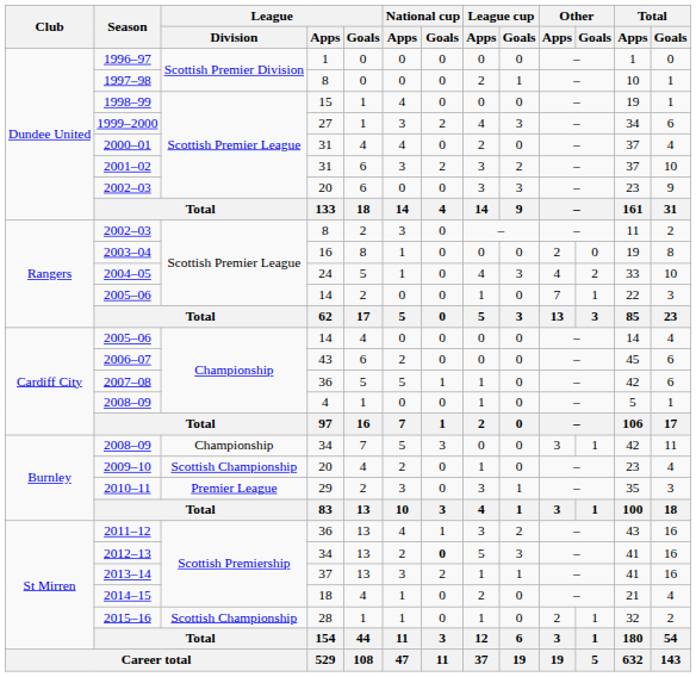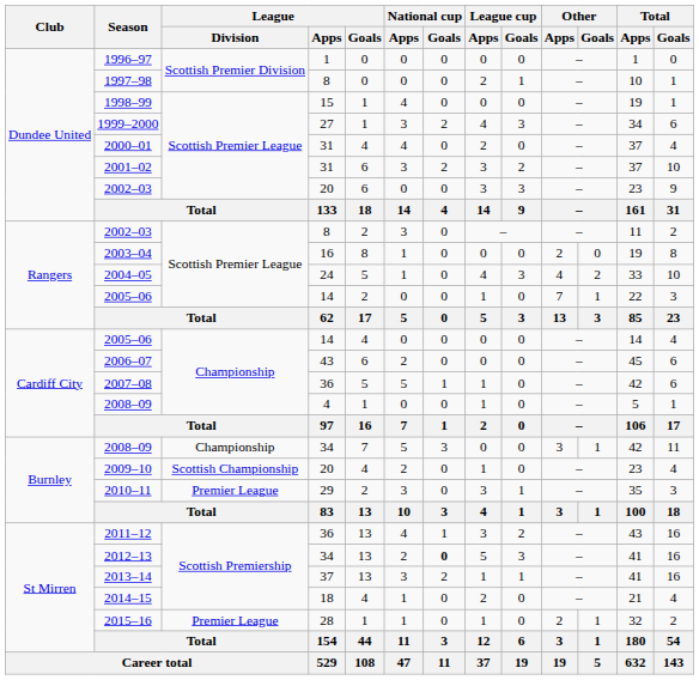 <table class="wikitable" style="text-align: center;">
 <tr>
 <th rowspan="2">Club</th>
 <th rowspan="2">Season</th>
 <th colspan="3">League</th>
 <th colspan="2">National cup</th>
 <th colspan="2">League cup</th>
 <th colspan="2">Other</th>
 <th colspan="2">Total</th>
 </tr>
 <tr>
 <th>Division</th>
 <th>Apps</th>
 <th>Goals</th>
 <th>Apps</th>
 <th>Goals</th>
 <th>Apps</th>
 <th>Goals</th>
 <th>Apps</th>
 <th>Goals</th>
 <th>Apps</th>
 <th>Goals</th>
 </tr>
 <tr>
 <td rowspan="8" valign="center"><a href='#'>Dundee United</a></td>
 <td><a href='#'>1996–97</a></td>
 <td rowspan="2"><a href='#'>Scottish Premier Division</a></td>
 <td>1</td>
 <td>0</td>
 <td>0</td>
 <td>0</td>
 <td>0</td>
 <td>0</td>
 <td colspan="2">–</td>
 <td>1</td>
 <td>0</td>
 </tr>
 <tr>
 <td><a href='#'>1997–98</a></td>
 <td>8</td>
 <td>0</td>
 <td>0</td>
 <td>0</td>
 <td>2</td>
 <td>1</td>
 <td colspan="2">–</td>
 <td>10</td>
 <td>1</td>
 </tr>
 <tr>
 <td><a href='#'>1998–99</a></td>
 <td rowspan="5"><a href='#'>Scottish Premier League</a></td>
 <td>15</td>
 <td>1</td>
 <td>4</td>
 <td>0</td>
 <td>0</td>
 <td>0</td>
 <td colspan="2">–</td>
 <td>19</td>
 <td>1</td>
 </tr>
 <tr>
 <td><a href='#'>1999–2000</a></td>
 <td>27</td>
 <td>1</td>
 <td>3</td>
 <td>2</td>
 <td>4</td>
 <td>3</td>
 <td colspan="2">–</td>
 <td>34</td>
 <td>6</td>
 </tr>
 <tr>
 <td><a href='#'>2000–01</a></td>
 <td>31</td>
 <td>4</td>
 <td>4</td>
 <td>0</td>
 <td>2</td>
 <td>0</td>
 <td colspan="2">–</td>
 <td>37</td>
 <td>4</td>
 </tr>
 <tr>
 <td><a href='#'>2001–02</a></td>
 <td>31</td>
 <td>6</td>
 <td>3</td>
 <td>2</td>
 <td>3</td>
 <td>2</td>
 <td colspan="2">–</td>
 <td>37</td>
 <td>10</td>
 </tr>
 <tr>
 <td><a href='#'>2002–03</a></td>
 <td>20</td>
 <td>6</td>
 <td>0</td>
 <td>0</td>
 <td>3</td>
 <td>3</td>
 <td colspan="2">–</td>
 <td>23</td>
 <td>9</td>
 </tr>
 <tr>
 <th colspan="2">Total</th>
 <th>133</th>
 <th>18</th>
 <th>14</th>
 <th>4</th>
 <th>14</th>
 <th>9</th>
 <th colspan="2">–</th>
 <th>161</th>
 <th>31</th>
 </tr>
 <tr>
 <td rowspan="5" valign="center"><a href='#'>Rangers</a></td>
 <td><a href='#'>2002–03</a></td>
 <td rowspan="4">Scottish Premier League</td>
 <td>8</td>
 <td>2</td>
 <td>3</td>
 <td>0</td>
 <td colspan="2">–</td>
 <td colspan="2">–</td>
 <td>11</td>
 <td>2</td>
 </tr>
 <tr>
 <td><a href='#'>2003–04</a></td>
 <td>16</td>
 <td>8</td>
 <td>1</td>
 <td>0</td>
 <td>0</td>
 <td>0</td>
 <td>2</td>
 <td>0</td>
 <td>19</td>
 <td>8</td>
 </tr>
 <tr>
 <td><a href='#'>2004–05</a></td>
 <td>24</td>
 <td>5</td>
 <td>1</td>
 <td>0</td>
 <td>4</td>
 <td>3</td>
 <td>4</td>
 <td>2</td>
 <td>33</td>
 <td>10</td>
 </tr>
 <tr>
 <td><a href='#'>2005–06</a></td>
 <td>14</td>
 <td>2</td>
 <td>0</td>
 <td>0</td>
 <td>1</td>
 <td>0</td>
 <td>7</td>
 <td>1</td>
 <td>22</td>
 <td>3</td>
 </tr>
 <tr>
 <th colspan="2">Total</th>
 <th>62</th>
 <th>17</th>
 <th>5</th>
 <th>0</th>
 <th>5</th>
 <th>3</th>
 <th>13</th>
 <th>3</th>
 <th>85</th>
 <th>23</th>
 </tr>
 <tr>
 <td rowspan="5" valign="center"><a href='#'>Cardiff City</a></td>
 <td><a href='#'>2005–06</a></td>
 <td rowspan="4"><a href='#'>Championship</a></td>
 <td>14</td>
 <td>4</td>
 <td>0</td>
 <td>0</td>
 <td>0</td>
 <td>0</td>
 <td colspan="2">–</td>
 <td>14</td>
 <td>4</td>
 </tr>
 <tr>
 <td><a href='#'>2006–07</a></td>
 <td>43</td>
 <td>6</td>
 <td>2</td>
 <td>0</td>
 <td>0</td>
 <td>0</td>
 <td colspan="2">–</td>
 <td>45</td>
 <td>6</td>
 </tr>
 <tr>
 <td><a href='#'>2007–08</a></td>
 <td>36</td>
 <td>5</td>
 <td>5</td>
 <td>1</td>
 <td>1</td>
 <td>0</td>
 <td colspan="2">–</td>
 <td>42</td>
 <td>6</td>
 </tr>
 <tr>
 <td><a href='#'>2008–09</a></td>
 <td>4</td>
 <td>1</td>
 <td>0</td>
 <td>0</td>
 <td>1</td>
 <td>0</td>
 <td colspan="2">–</td>
 <td>5</td>
 <td>1</td>
 </tr>
 <tr>
 <th colspan="2">Total</th>
 <th>97</th>
 <th>16</th>
 <th>7</th>
 <th>1</th>
 <th>2</th>
 <th>0</th>
 <th colspan="2">–</th>
 <th>106</th>
 <th>17</th>
 </tr>
 <tr>
 <td rowspan="4" valign="center"><a href='#'>Burnley</a></td>
 <td><a href='#'>2008–09</a></td>
 <td>Championship</td>
 <td>34</td>
 <td>7</td>
 <td>5</td>
 <td>3</td>
 <td>0</td>
 <td>0</td>
 <td>3</td>
 <td>1</td>
 <td>42</td>
 <td>11</td>
 </tr>
 <tr>
 <td><a href='#'>2009–10</a></td>
 <td><a href='#'>Scottish Championship</a></td>
 <td>20</td>
 <td>4</td>
 <td>2</td>
 <td>0</td>
 <td>1</td>
 <td>0</td>
 <td colspan="2">–</td>
 <td>23</td>
 <td>4</td>
 </tr>
 <tr>
 <td><a href='#'>2010–11</a></td>
 <td><a href='#'>Premier League</a></td>
 <td>29</td>
 <td>2</td>
 <td>3</td>
 <td>0</td>
 <td>3</td>
 <td>1</td>
 <td colspan="2">–</td>
 <td>35</td>
 <td>3</td>
 </tr>
 <tr>
 <th colspan="2">Total</th>
 <th>83</th>
 <th>13</th>
 <th>10</th>
 <th>3</th>
 <th>4</th>
 <th>1</th>
 <th>3</th>
 <th>1</th>
 <th>100</th>
 <th>18</th>
 </tr>
 <tr>
 <td rowspan="6" valign="center"><a href='#'>St Mirren</a></td>
 <td><a href='#'>2011–12</a></td>
 <td rowspan="4"><a href='#'>Scottish Premiership</a></td>
 <td>36</td>
 <td>13</td>
 <td>4</td>
 <td>1</td>
 <td>3</td>
 <td>2</td>
 <td colspan="2">–</td>
 <td>43</td>
 <td>16</td>
 </tr>
 <tr>
 <td><a href='#'>2012–13</a></td>
 <td>34</td>
 <td>13</td>
 <td>2</td>
 <td><strong>0</strong></td>
 <td>5</td>
 <td>3</td>
 <td colspan="2">–</td>
 <td>41</td>
 <td>16</td>
 </tr>
 <tr>
 <td><a href='#'>2013–14</a></td>
 <td>37</td>
 <td>13</td>
 <td>3</td>
 <td>2</td>
 <td>1</td>
 <td>1</td>
 <td colspan="2">–</td>
 <td>41</td>
 <td>16</td>
 </tr>
 <tr>
 <td><a href='#'>2014–15</a></td>
 <td>18</td>
 <td>4</td>
 <td>1</td>
 <td>0</td>
 <td>2</td>
 <td>0</td>
 <td colspan="2">–</td>
 <td>21</td>
 <td>4</td>
 </tr>
 <tr>
 <td><a href='#'>2015–16</a></td>
-<td><a href='#'>Scottish Championship</a></td>
+<td><a href='#'>Premier League</a></td>
 <td>28</td>
 <td>1</td>
 <td>1</td>
 <td>0</td>
 <td>1</td>
 <td>0</td>
 <td>2</td>
 <td>1</td>
 <td>32</td>
 <td>2</td>
 </tr>
 <tr>
 <th colspan="2">Total</th>
 <th>154</th>
 <th>44</th>
 <th>11</th>
 <th>3</th>
 <th>12</th>
 <th>6</th>
 <th>3</th>
 <th>1</th>
 <th>180</th>
 <th>54</th>
 </tr>
 <tr>
 <th colspan="3">Career total</th>
 <th>529</th>
 <th>108</th>
 <th>47</th>
 <th>11</th>
 <th>37</th>
 <th>19</th>
 <th>19</th>
 <th>5</th>
 <th>632</th>
 <th>143</th>
 </tr>
 </table>
